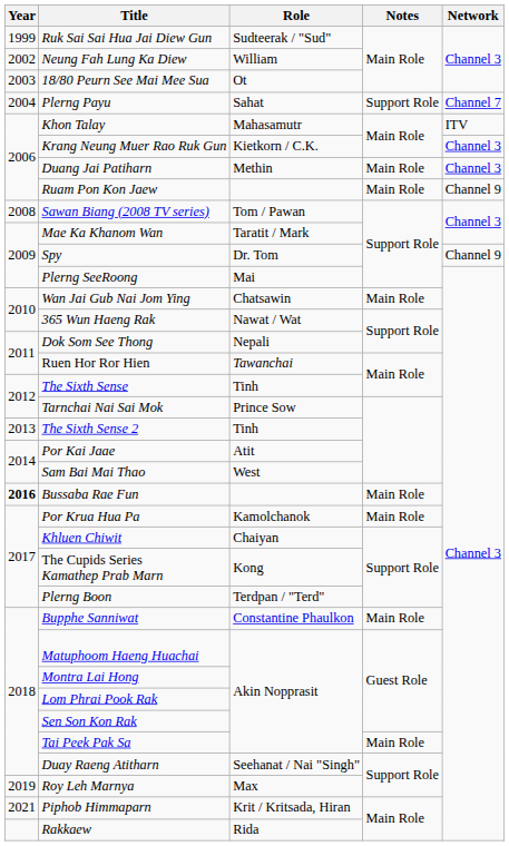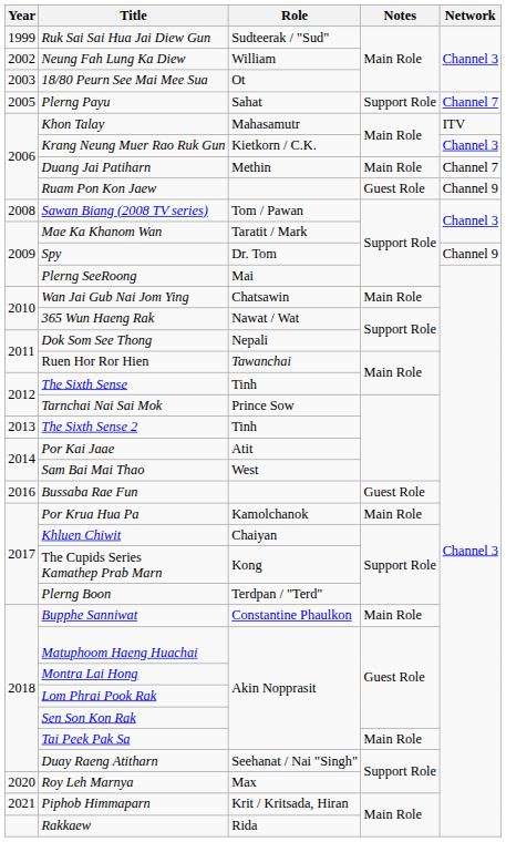 <table class="wikitable">
 <tr>
 <th>Year</th>
 <th>Title</th>
 <th>Role</th>
 <th>Notes</th>
 <th>Network</th>
 </tr>
 <tr>
 <td>1999</td>
 <td><em>Ruk Sai Sai Hua Jai Diew Gun</em></td>
 <td>Sudteerak / "Sud"</td>
 <td rowspan="3">Main Role</td>
 <td rowspan="3"><a href='#'>Channel 3</a></td>
 </tr>
 <tr>
 <td>2002</td>
 <td><em>Neung Fah Lung Ka Diew</em></td>
 <td>William</td>
 </tr>
 <tr>
 <td>2003</td>
 <td><em>18/80 Peurn See Mai Mee Sua</em></td>
 <td>Ot</td>
 </tr>
 <tr>
-<td>2004</td>
+<td>2005</td>
 <td><em>Plerng Payu</em></td>
 <td>Sahat</td>
 <td>Support Role</td>
 <td><a href='#'>Channel 7</a></td>
 </tr>
 <tr>
 <td rowspan="4">2006</td>
 <td><em>Khon Talay</em></td>
 <td>Mahasamutr</td>
 <td rowspan="2">Main Role</td>
 <td>ITV</td>
 </tr>
 <tr>
 <td><em>Krang Neung Muer Rao Ruk Gun</em></td>
 <td>Kietkorn / C.K.</td>
 <td><a href='#'>Channel 3</a></td>
 </tr>
 <tr>
 <td><em>Duang Jai Patiharn</em></td>
 <td>Methin</td>
 <td>Main Role</td>
-<td><a href='#'>Channel 3</a></td>
+<td>Channel 7</td>
 </tr>
 <tr>
 <td><em>Ruam Pon Kon Jaew</em> </td>
 <td></td>
-<td>Main Role</td>
+<td>Guest Role</td>
 <td>Channel 9</td>
 </tr>
 <tr>
 <td>2008</td>
 <td><em><a href='#'>Sawan Biang (2008 TV series)</a></em> </td>
 <td>Tom / Pawan</td>
 <td rowspan="4">Support Role</td>
 <td rowspan="2"><a href='#'>Channel 3</a></td>
 </tr>
 <tr>
 <td rowspan="3">2009</td>
 <td><em>Mae Ka Khanom Wan</em></td>
 <td>Taratit / Mark</td>
 </tr>
 <tr>
 <td><em>Spy</em></td>
 <td>Dr. Tom</td>
 <td>Channel 9</td>
 </tr>
 <tr>
 <td><em>Plerng SeeRoong</em></td>
 <td>Mai</td>
 <td rowspan="50"><a href='#'>Channel 3</a></td>
 </tr>
 <tr>
 <td rowspan="2">2010</td>
 <td><em>Wan Jai Gub Nai Jom Ying</em></td>
 <td>Chatsawin</td>
 <td>Main Role</td>
 </tr>
 <tr>
 <td><em>365 Wun Haeng Rak</em></td>
 <td>Nawat / Wat</td>
 <td rowspan="2">Support Role</td>
 </tr>
 <tr>
 <td rowspan="2">2011</td>
 <td><em>Dok Som See Thong</em></td>
 <td>Nepali</td>
 </tr>
 <tr>
 <td>Ruen Hor Ror Hien</td>
 <td><em>Tawanchai</em></td>
 <td rowspan="2">Main Role</td>
 </tr>
 <tr>
 <td rowspan="2">2012</td>
 <td><em><a href='#'>The Sixth Sense</a></em></td>
 <td>Tinh</td>
 </tr>
 <tr>
 <td><em>Tarnchai Nai Sai Mok</em></td>
 <td>Prince Sow</td>
 </tr>
 <tr>
 <td>2013</td>
 <td><em><a href='#'>The Sixth Sense 2</a></em></td>
 <td>Tinh</td>
 </tr>
 <tr>
 <td rowspan="2">2014</td>
 <td><em>Por Kai Jaae</em></td>
 <td>Atit</td>
 </tr>
 <tr>
 <td><em>Sam Bai Mai Thao</em></td>
 <td>West</td>
 </tr>
 <tr>
-<td><strong>2016</strong></td>
+<td>2016</td>
 <td><em>Bussaba Rae Fun</em></td>
 <td></td>
-<td>Main Role</td>
+<td>Guest Role</td>
 </tr>
 <tr>
 <td rowspan="4">2017</td>
 <td><em>Por Krua Hua Pa</em></td>
 <td>Kamolchanok</td>
 <td>Main Role</td>
 </tr>
 <tr>
 <td><em><a href='#'>Khluen Chiwit</a></em></td>
 <td>Chaiyan</td>
 <td rowspan="3">Support Role</td>
 </tr>
 <tr>
 <td>The Cupids Series <br><em>Kamathep Prab Marn</em></td>
 <td>Kong</td>
 </tr>
 <tr>
 <td><em>Plerng Boon</em></td>
 <td>Terdpan / "Terd"</td>
 </tr>
 <tr>
 <td rowspan="7">2018</td>
 <td><em><a href='#'>Bupphe Sanniwat</a></em></td>
 <td><a href='#'>Constantine Phaulkon</a></td>
 <td>Main Role</td>
 </tr>
 <tr>
 <td><strong><em></em></strong> <br><em><a href='#'>Matuphoom Haeng Huachai</a></em></td>
 <td rowspan="5">Akin Nopprasit</td>
 <td rowspan="4">Guest Role</td>
 </tr>
 <tr>
 <td><em><a href='#'>Montra Lai Hong</a></em></td>
 </tr>
 <tr>
 <td><em><a href='#'>Lom Phrai Pook Rak</a></em></td>
 </tr>
 <tr>
 <td><em><a href='#'>Sen Son Kon Rak</a></em></td>
 </tr>
 <tr>
 <td><em><a href='#'>Tai Peek Pak Sa</a></em></td>
 <td>Main Role</td>
 </tr>
 <tr>
 <td><em>Duay Raeng Atitharn</em></td>
 <td>Seehanat / Nai "Singh"</td>
 <td rowspan="2">Support Role</td>
 </tr>
 <tr>
-<td>2019</td>
+<td>2020</td>
 <td><em>Roy Leh Marnya</em></td>
 <td>Max </td>
 </tr>
 <tr>
 <td>2021</td>
 <td><em>Piphob Himmaparn</em></td>
 <td>Krit / Kritsada, Hiran</td>
 <td rowspan="2">Main Role</td>
 </tr>
 <tr>
 <td></td>
 <td><em>Rakkaew</em></td>
 <td>Rida</td>
 </tr>
 </table>
